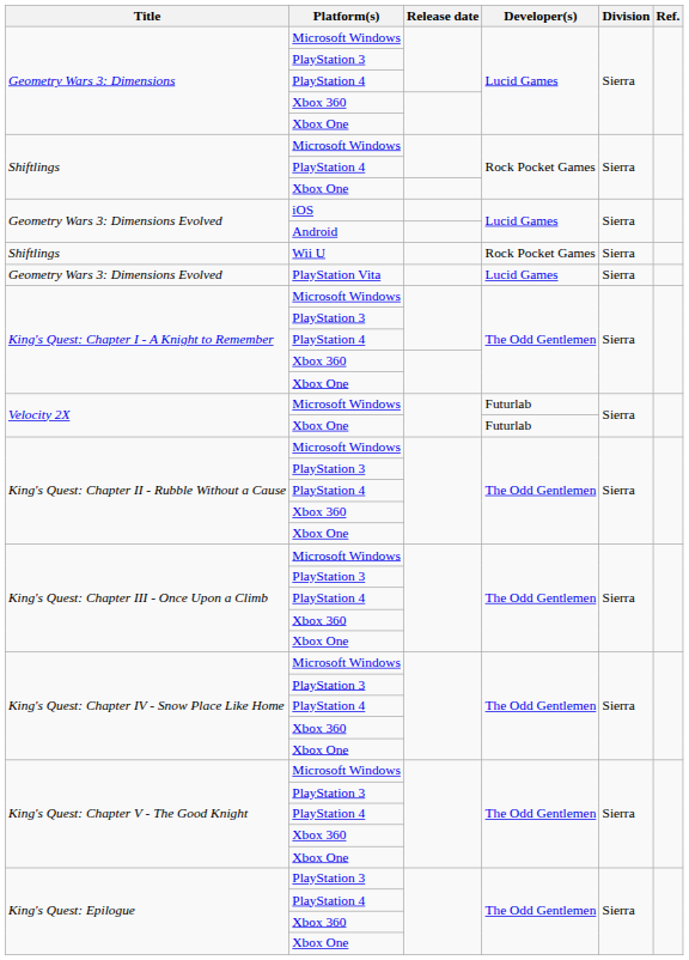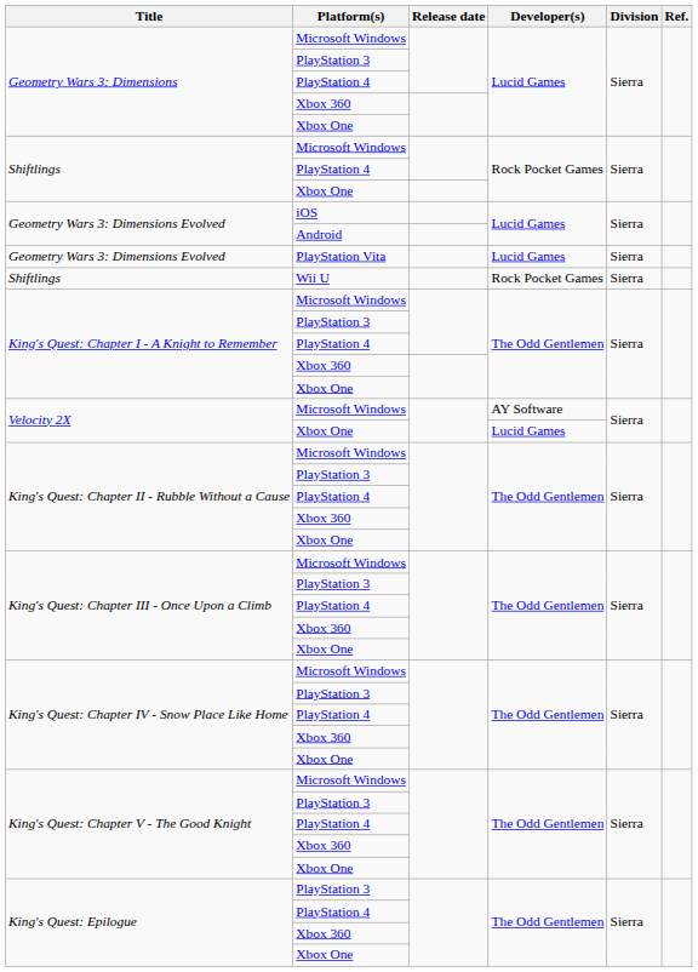 <table class="wikitable sortable">
 <tr>
 <th>Title</th>
 <th>Platform(s)</th>
 <th>Release date</th>
 <th>Developer(s)</th>
 <th>Division</th>
 <th>Ref.</th>
 </tr>
 <tr>
 <td rowspan="5"><em><a href='#'>Geometry Wars 3: Dimensions</a></em></td>
 <td><a href='#'>Microsoft Windows</a></td>
 <td rowspan="3"></td>
 <td rowspan="5"><a href='#'>Lucid Games</a></td>
 <td rowspan="5">Sierra</td>
 <td rowspan="5"></td>
 </tr>
 <tr>
 <td><a href='#'>PlayStation 3</a></td>
 </tr>
 <tr>
 <td><a href='#'>PlayStation 4</a></td>
 </tr>
 <tr>
 <td><a href='#'>Xbox 360</a></td>
 <td rowspan="2"></td>
 </tr>
 <tr>
 <td><a href='#'>Xbox One</a></td>
 </tr>
 <tr>
 <td rowspan="3"><em>Shiftlings</em></td>
 <td><a href='#'>Microsoft Windows</a></td>
 <td rowspan="2"></td>
 <td rowspan="3">Rock Pocket Games</td>
 <td rowspan="3">Sierra</td>
 <td rowspan="3"></td>
 </tr>
 <tr>
 <td><a href='#'>PlayStation 4</a></td>
 </tr>
 <tr>
 <td><a href='#'>Xbox One</a></td>
 <td></td>
 </tr>
 <tr>
 <td rowspan="2"><em>Geometry Wars 3: Dimensions Evolved</em></td>
 <td><a href='#'>iOS</a></td>
 <td></td>
 <td rowspan="2"><a href='#'>Lucid Games</a></td>
 <td rowspan="2">Sierra</td>
 <td rowspan="2"></td>
 </tr>
 <tr>
 <td><a href='#'>Android</a></td>
 <td></td>
 </tr>
 <tr>
+<td><em>Geometry Wars 3: Dimensions Evolved</em></td>
+<td><a href='#'>PlayStation Vita</a></td>
+<td></td>
+<td><a href='#'>Lucid Games</a></td>
+<td>Sierra</td>
+<td></td>
+</tr>
+<tr>
 <td><em>Shiftlings</em></td>
 <td><a href='#'>Wii U</a></td>
 <td></td>
 <td>Rock Pocket Games</td>
-<td>Sierra</td>
-<td></td>
-</tr>
-<tr>
-<td><em>Geometry Wars 3: Dimensions Evolved</em></td>
-<td><a href='#'>PlayStation Vita</a></td>
-<td></td>
-<td><a href='#'>Lucid Games</a></td>
 <td>Sierra</td>
 <td></td>
 </tr>
 <tr>
 <td rowspan="5"><em><a href='#'>King's Quest: Chapter I - A Knight to Remember</a></em></td>
 <td><a href='#'>Microsoft Windows</a></td>
 <td rowspan="3"></td>
 <td rowspan="5"><a href='#'>The Odd Gentlemen</a></td>
 <td rowspan="5">Sierra</td>
 <td rowspan="5"></td>
 </tr>
 <tr>
 <td><a href='#'>PlayStation 3</a></td>
 </tr>
 <tr>
 <td><a href='#'>PlayStation 4</a></td>
 </tr>
 <tr>
 <td><a href='#'>Xbox 360</a></td>
 <td rowspan="2"></td>
 </tr>
 <tr>
 <td><a href='#'>Xbox One</a></td>
 </tr>
 <tr>
 <td rowspan="2"><em><a href='#'>Velocity 2X</a></em></td>
 <td><a href='#'>Microsoft Windows</a></td>
 <td rowspan="2"></td>
-<td>Futurlab</td>
+<td>AY Software</td>
 <td rowspan="2">Sierra</td>
 <td rowspan="2"></td>
 </tr>
 <tr>
 <td><a href='#'>Xbox One</a></td>
-<td>Futurlab</td>
+<td><a href='#'>Lucid Games</a></td>
 </tr>
 <tr>
 <td rowspan="5"><em>King's Quest: Chapter II - Rubble Without a Cause</em></td>
 <td><a href='#'>Microsoft Windows</a></td>
 <td rowspan="5"></td>
 <td rowspan="5"><a href='#'>The Odd Gentlemen</a></td>
 <td rowspan="5">Sierra</td>
 <td rowspan="5"></td>
 </tr>
 <tr>
 <td><a href='#'>PlayStation 3</a></td>
 </tr>
 <tr>
 <td><a href='#'>PlayStation 4</a></td>
 </tr>
 <tr>
 <td><a href='#'>Xbox 360</a></td>
 </tr>
 <tr>
 <td><a href='#'>Xbox One</a></td>
 </tr>
 <tr>
 <td rowspan="5"><em>King's Quest: Chapter III - Once Upon a Climb</em></td>
 <td><a href='#'>Microsoft Windows</a></td>
 <td rowspan="5"></td>
 <td rowspan="5"><a href='#'>The Odd Gentlemen</a></td>
 <td rowspan="5">Sierra</td>
 <td rowspan="5"></td>
 </tr>
 <tr>
 <td><a href='#'>PlayStation 3</a></td>
 </tr>
 <tr>
 <td><a href='#'>PlayStation 4</a></td>
 </tr>
 <tr>
 <td><a href='#'>Xbox 360</a></td>
 </tr>
 <tr>
 <td><a href='#'>Xbox One</a></td>
 </tr>
 <tr>
 <td rowspan="5"><em>King's Quest: Chapter IV - Snow Place Like Home</em></td>
 <td><a href='#'>Microsoft Windows</a></td>
 <td rowspan="5"></td>
 <td rowspan="5"><a href='#'>The Odd Gentlemen</a></td>
 <td rowspan="5">Sierra</td>
 <td rowspan="5"></td>
 </tr>
 <tr>
 <td><a href='#'>PlayStation 3</a></td>
 </tr>
 <tr>
 <td><a href='#'>PlayStation 4</a></td>
 </tr>
 <tr>
 <td><a href='#'>Xbox 360</a></td>
 </tr>
 <tr>
 <td><a href='#'>Xbox One</a></td>
 </tr>
 <tr>
 <td rowspan="5"><em>King's Quest: Chapter V - The Good Knight</em></td>
 <td><a href='#'>Microsoft Windows</a></td>
 <td rowspan="5"></td>
 <td rowspan="5"><a href='#'>The Odd Gentlemen</a></td>
 <td rowspan="5">Sierra</td>
 <td rowspan="5"></td>
 </tr>
 <tr>
 <td><a href='#'>PlayStation 3</a></td>
 </tr>
 <tr>
 <td><a href='#'>PlayStation 4</a></td>
 </tr>
 <tr>
 <td><a href='#'>Xbox 360</a></td>
 </tr>
 <tr>
 <td><a href='#'>Xbox One</a></td>
 </tr>
 <tr>
 <td rowspan="4"><em>King's Quest: Epilogue</em></td>
 <td><a href='#'>PlayStation 3</a></td>
 <td rowspan="4"></td>
 <td rowspan="4"><a href='#'>The Odd Gentlemen</a></td>
 <td rowspan="4">Sierra</td>
 <td rowspan="4"></td>
 </tr>
 <tr>
 <td><a href='#'>PlayStation 4</a></td>
 </tr>
 <tr>
 <td><a href='#'>Xbox 360</a></td>
 </tr>
 <tr>
 <td><a href='#'>Xbox One</a></td>
 </tr>
 </table>
